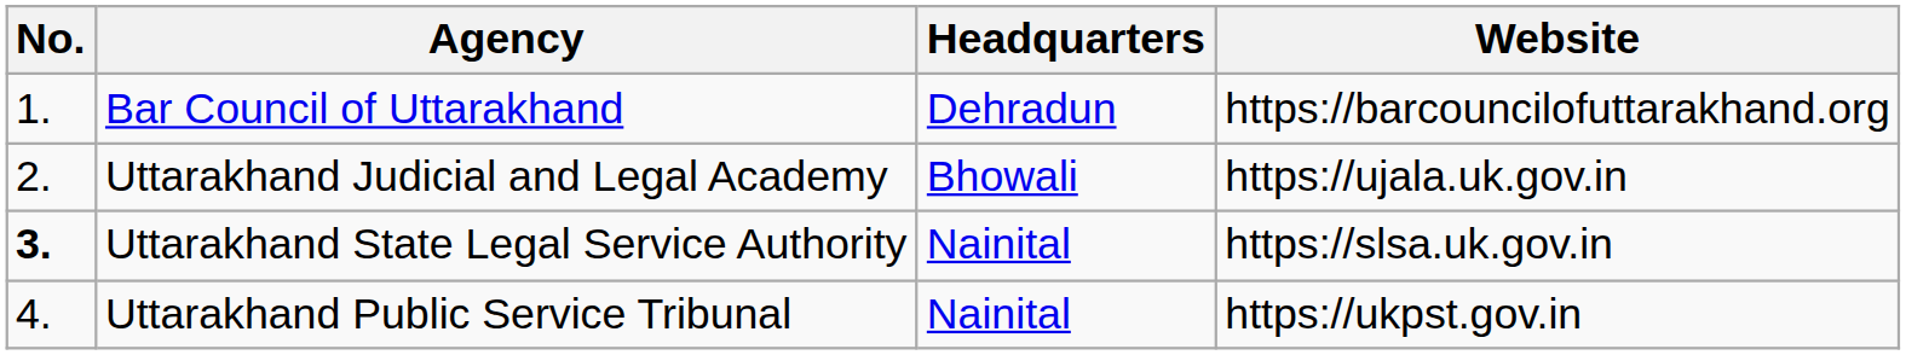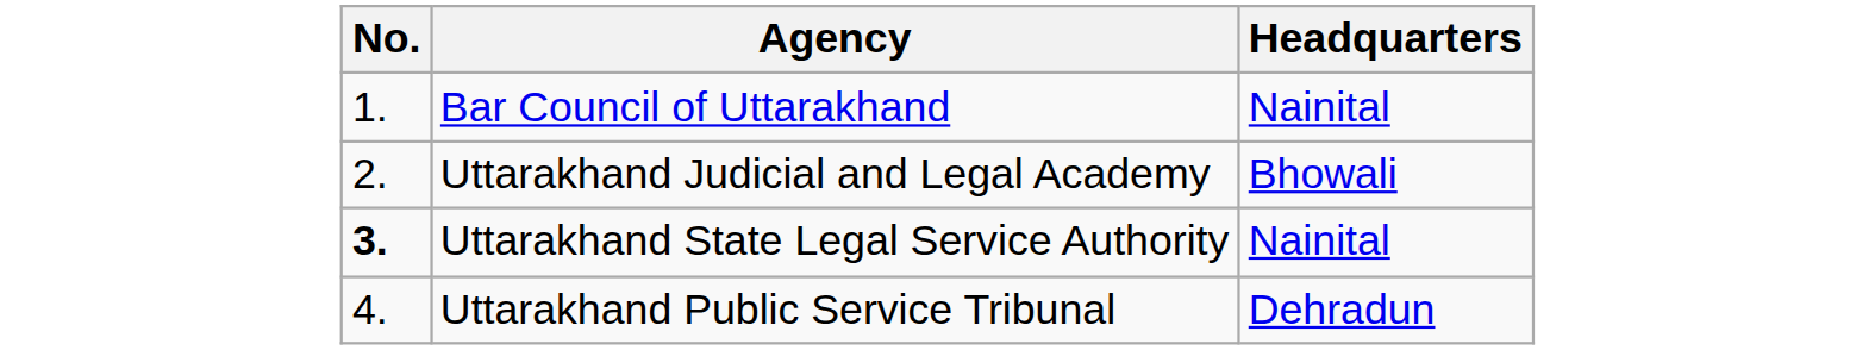 <table class="sortable wikitable" style="margin: 1em auto 1em auto;">
 <tr>
 <th>No.</th>
 <th>Agency</th>
 <th>Headquarters</th>
-<th>Website</th>
 </tr>
 <tr>
 <td>1.</td>
 <td><a href='#'>Bar Council of Uttarakhand</a></td>
-<td><a href='#'>Dehradun</a></td>
-<td>https://barcouncilofuttarakhand.org</td>
+<td><a href='#'>Nainital</a></td>
 </tr>
 <tr>
 <td>2.</td>
 <td>Uttarakhand Judicial and Legal Academy</td>
 <td><a href='#'>Bhowali</a></td>
-<td>https://ujala.uk.gov.in</td>
 </tr>
 <tr>
 <td><strong>3.</strong></td>
 <td>Uttarakhand State Legal Service Authority</td>
 <td><a href='#'>Nainital</a></td>
-<td>https://slsa.uk.gov.in</td>
 </tr>
 <tr>
 <td>4.</td>
 <td>Uttarakhand Public Service Tribunal</td>
-<td><a href='#'>Nainital</a></td>
-<td>https://ukpst.gov.in</td>
+<td><a href='#'>Dehradun</a></td>
 </tr>
 </table>
